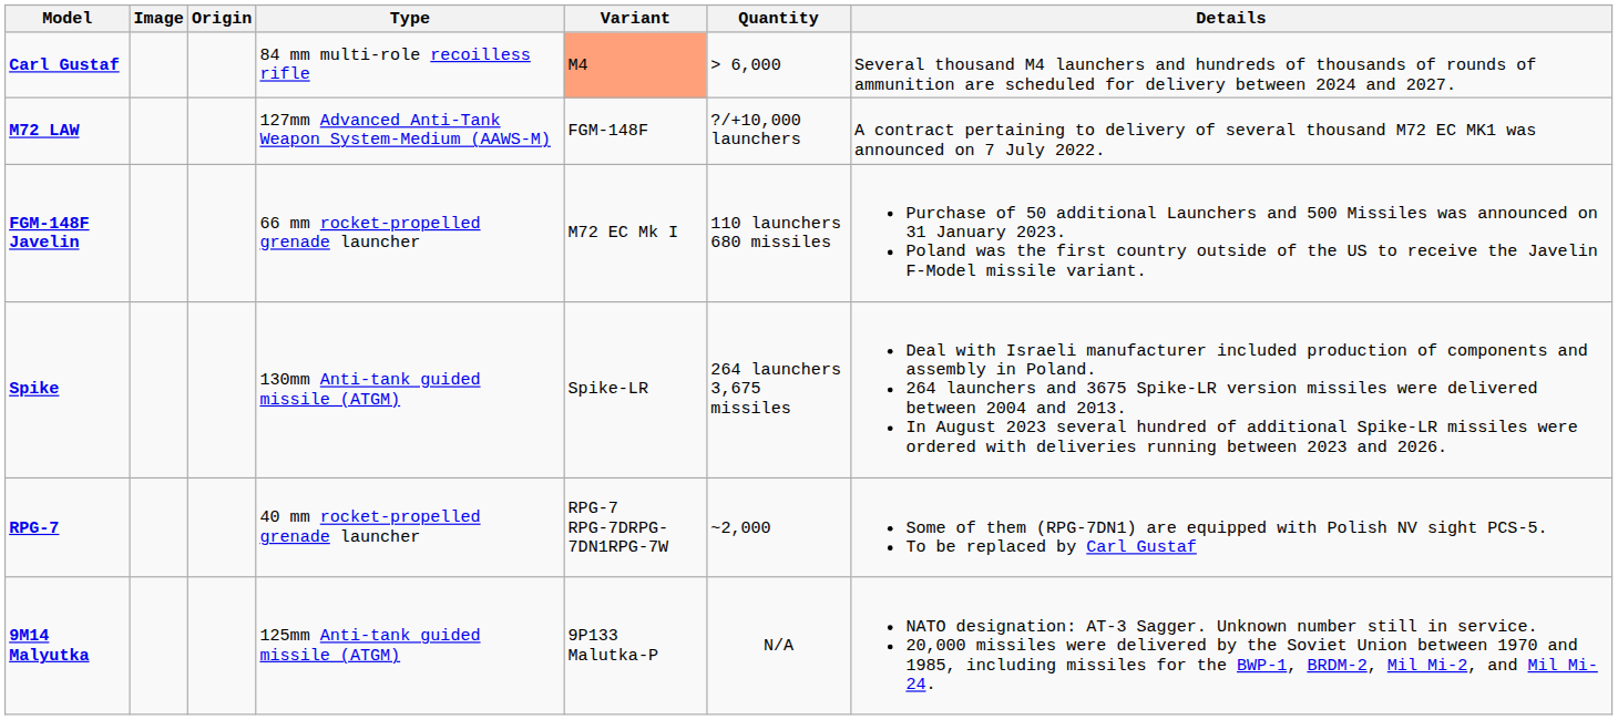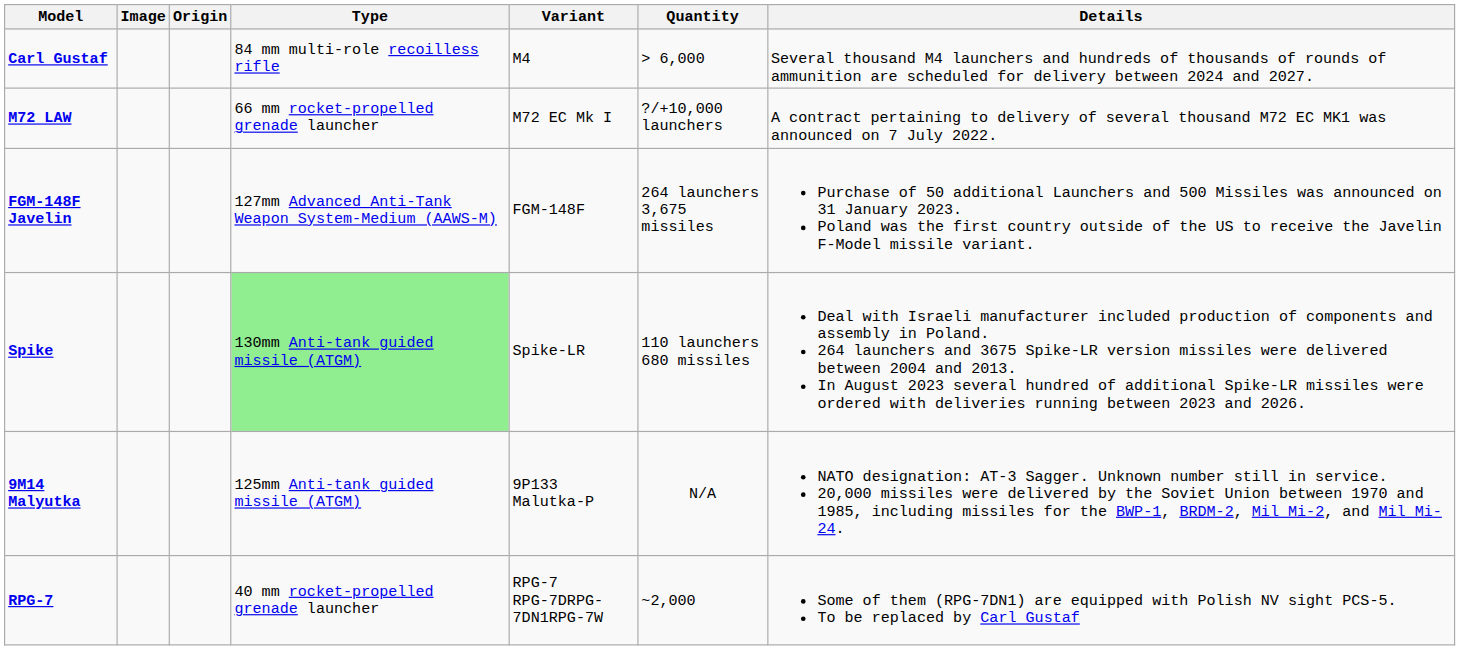 <table class="wikitable">
 <tr>
 <th>Model</th>
 <th>Image</th>
 <th>Origin</th>
 <th>Type</th>
 <th>Variant</th>
 <th>Quantity</th>
 <th>Details</th>
 </tr>
 <tr>
 <td><a href='#'><strong>Carl Gustaf</strong></a></td>
 <td></td>
 <td><small></small></td>
 <td>84 mm multi-role <a href='#'>recoilless rifle</a></td>
-<td style="background: lightsalmon;">M4</td>
+<td>M4</td>
 <td>> 6,000</td>
 <td><br>Several thousand M4 launchers and hundreds of thousands of rounds of ammunition are scheduled for delivery between 2024 and 2027.</td>
 </tr>
 <tr>
 <td><strong><a href='#'>M72 LAW</a></strong></td>
 <td></td>
 <td><small></small><br><small></small></td>
-<td>127mm <a href='#'>Advanced Anti-Tank Weapon System-Medium (AAWS-M)</a></td>
-<td>FGM-148F</td>
+<td>66 mm <a href='#'>rocket-propelled grenade</a> launcher</td>
+<td>M72 EC Mk I</td>
 <td>?/+10,000 launchers </td>
 <td><br>A contract pertaining to delivery of several thousand M72 EC MK1 was announced on 7 July 2022.</td>
 </tr>
 <tr>
 <td><a href='#'><strong>FGM-148F Javelin</strong></a></td>
 <td><br></td>
 <td><small></small></td>
-<td>66 mm <a href='#'>rocket-propelled grenade</a> launcher</td>
-<td>M72 EC Mk I</td>
-<td>110 launchers<br>680 missiles</td>
+<td>127mm <a href='#'>Advanced Anti-Tank Weapon System-Medium (AAWS-M)</a></td>
+<td>FGM-148F</td>
+<td>264 launchers<br>3,675 missiles</td>
 <td><br><ul><li>Purchase of 50 additional Launchers and 500 Missiles was announced on 31 January 2023.</li><li>Poland was the first country outside of the US to receive the Javelin F-Model missile variant.</li></ul></td>
 </tr>
 <tr>
 <td><a href='#'><strong>Spike</strong></a></td>
 <td></td>
 <td><small></small><br><small></small></td>
-<td>130mm <a href='#'>Anti-tank guided missile (ATGM)</a></td>
+<td style="background: lightgreen;">130mm <a href='#'>Anti-tank guided missile (ATGM)</a></td>
 <td>Spike-LR</td>
-<td>264 launchers<br>3,675 missiles</td>
+<td>110 launchers<br>680 missiles</td>
 <td><br><ul><li>Deal with Israeli manufacturer included production of components and assembly in Poland.</li><li>264 launchers and 3675 Spike-LR version missiles were delivered between 2004 and 2013.</li><li>In August 2023 several hundred of additional Spike-LR missiles were ordered with deliveries running between 2023 and 2026.</li></ul></td>
+</tr>
+<tr>
+<td><strong><a href='#'>9M14 Malyutka</a></strong></td>
+<td></td>
+<td><small></small></td>
+<td>125mm <a href='#'>Anti-tank guided missile (ATGM)</a></td>
+<td>9P133 Malutka-P</td>
+<td style="text-align: center;">N/A</td>
+<td><br><ul><li>NATO designation: AT-3 Sagger. Unknown number still in service.</li><li>20,000 missiles were delivered by the Soviet Union between 1970 and 1985, including missiles for the <a href='#'>BWP-1</a>, <a href='#'>BRDM-2</a>, <a href='#'>Mil Mi-2</a>, and <a href='#'>Mil Mi-24</a>.</li></ul></td>
 </tr>
 <tr>
 <td><strong><a href='#'>RPG-7</a></strong></td>
 <td></td>
 <td><small></small></td>
 <td>40 mm <a href='#'>rocket-propelled grenade</a> launcher</td>
 <td>RPG-7<br>RPG-7DRPG-7DN1RPG-7W</td>
 <td>~2,000</td>
 <td><br><ul><li>Some of them (RPG-7DN1) are equipped with Polish NV sight PCS-5.</li><li>To be replaced by <a href='#'>Carl Gustaf</a></li></ul></td>
 </tr>
-<tr>
-<td><strong><a href='#'>9M14 Malyutka</a></strong></td>
-<td></td>
-<td><small></small></td>
-<td>125mm <a href='#'>Anti-tank guided missile (ATGM)</a></td>
-<td>9P133 Malutka-P</td>
-<td style="text-align: center;">N/A</td>
-<td><br><ul><li>NATO designation: AT-3 Sagger. Unknown number still in service.</li><li>20,000 missiles were delivered by the Soviet Union between 1970 and 1985, including missiles for the <a href='#'>BWP-1</a>, <a href='#'>BRDM-2</a>, <a href='#'>Mil Mi-2</a>, and <a href='#'>Mil Mi-24</a>.</li></ul></td>
-</tr>
 </table>
